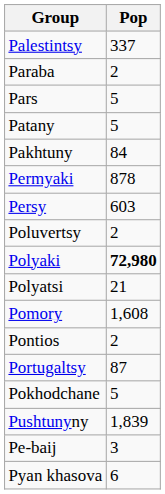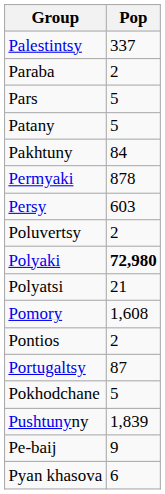 <table class = "wikitable sortable">
 <tr>
 <th>Group</th>
 <th>Pop</th>
 </tr>
 <tr>
 <td><a href='#'>Palestintsy</a></td>
 <td>337</td>
 </tr>
 <tr>
 <td>Paraba</td>
 <td>2</td>
 </tr>
 <tr>
 <td>Pars</td>
 <td>5</td>
 </tr>
 <tr>
 <td>Patany</td>
 <td>5</td>
 </tr>
 <tr>
 <td>Pakhtuny</td>
 <td>84</td>
 </tr>
 <tr>
 <td><a href='#'>Permyaki</a></td>
 <td>878</td>
 </tr>
 <tr>
 <td><a href='#'>Persy</a></td>
 <td>603</td>
 </tr>
 <tr>
 <td>Poluvertsy</td>
 <td>2</td>
 </tr>
 <tr>
 <td><a href='#'>Polyaki</a></td>
 <td><strong>72,980</strong></td>
 </tr>
 <tr>
 <td>Polyatsi</td>
 <td>21</td>
 </tr>
 <tr>
 <td><a href='#'>Pomory</a></td>
 <td>1,608</td>
 </tr>
 <tr>
 <td>Pontios</td>
 <td>2</td>
 </tr>
 <tr>
 <td><a href='#'>Portugaltsy</a></td>
 <td>87</td>
 </tr>
 <tr>
 <td>Pokhodchane</td>
 <td>5</td>
 </tr>
 <tr>
 <td><a href='#'>Pushtuny</a>ny</td>
 <td>1,839</td>
 </tr>
 <tr>
 <td>Pe-baij</td>
-<td>3</td>
+<td>9</td>
 </tr>
 <tr>
 <td>Pyan khasova</td>
 <td>6</td>
 </tr>
 </table>
